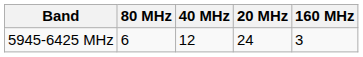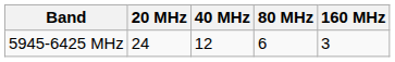 <table class="wikitable sticky-header">
 <tr>
 <th>Band</th>
+<th>20 MHz</th>
+<th>40 MHz</th>
 <th>80 MHz</th>
-<th>40 MHz</th>
-<th>20 MHz</th>
 <th>160 MHz</th>
 </tr>
 <tr>
 <td>5945-6425 MHz</td>
+<td>24</td>
+<td>12</td>
 <td>6</td>
-<td>12</td>
-<td>24</td>
 <td>3</td>
 </tr>
 </table>
